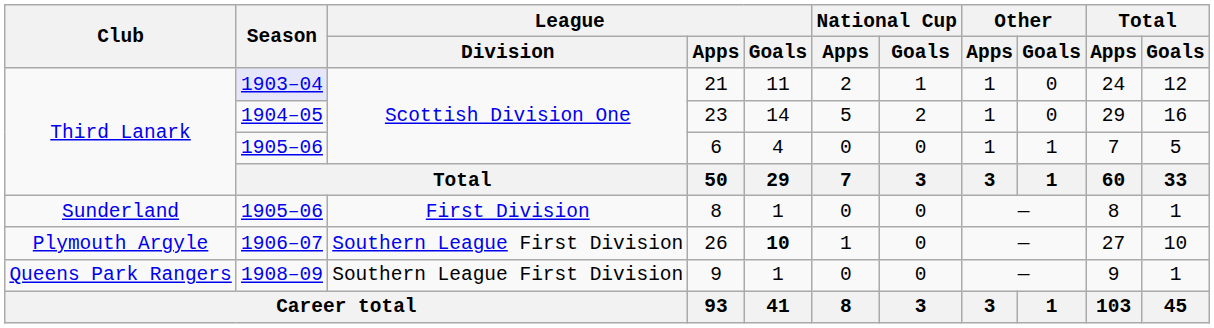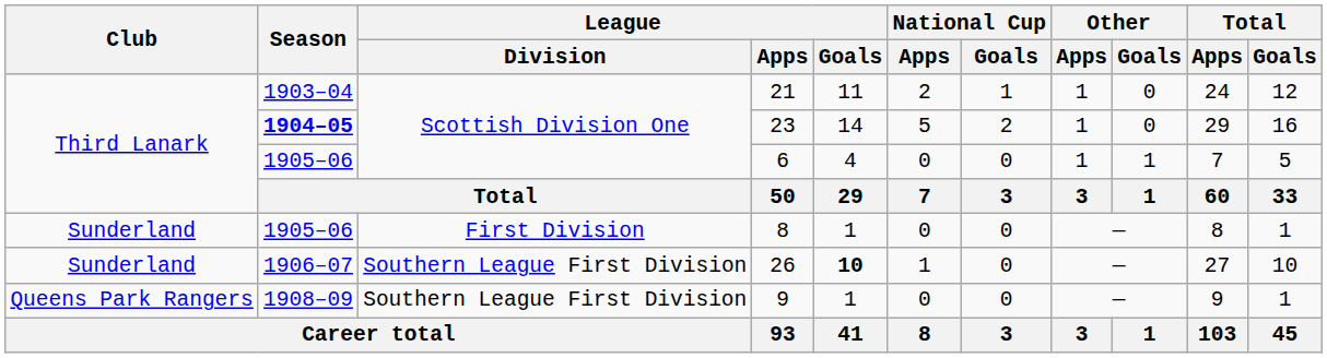 <table class="wikitable" style="text-align: center;">
 <tr>
 <th rowspan="2">Club</th>
 <th rowspan="2">Season</th>
 <th colspan="3">League</th>
 <th colspan="2">National Cup</th>
 <th colspan="2">Other</th>
 <th colspan="2">Total</th>
 </tr>
 <tr>
 <th>Division</th>
 <th>Apps</th>
 <th>Goals</th>
 <th>Apps</th>
 <th>Goals</th>
 <th>Apps</th>
 <th>Goals</th>
 <th>Apps</th>
 <th>Goals</th>
 </tr>
 <tr>
 <td rowspan="4"><a href='#'>Third Lanark</a></td>
-<td style="background: lavender;"><a href='#'>1903–04</a></td>
+<td><a href='#'>1903–04</a></td>
 <td rowspan="3"><a href='#'>Scottish Division One</a></td>
 <td>21</td>
 <td>11</td>
 <td>2</td>
 <td>1</td>
 <td>1</td>
 <td>0</td>
 <td>24</td>
 <td>12</td>
 </tr>
 <tr>
-<td><a href='#'>1904–05</a></td>
+<td><strong><a href='#'>1904–05</a></strong></td>
 <td>23</td>
 <td>14</td>
 <td>5</td>
 <td>2</td>
 <td>1</td>
 <td>0</td>
 <td>29</td>
 <td>16</td>
 </tr>
 <tr>
 <td><a href='#'>1905–06</a></td>
 <td>6</td>
 <td>4</td>
 <td>0</td>
 <td>0</td>
 <td>1</td>
 <td>1</td>
 <td>7</td>
 <td>5</td>
 </tr>
 <tr>
 <th colspan="2">Total</th>
 <th>50</th>
 <th>29</th>
 <th>7</th>
 <th>3</th>
 <th>3</th>
 <th>1</th>
 <th>60</th>
 <th>33</th>
 </tr>
 <tr>
 <td><a href='#'>Sunderland</a></td>
 <td><a href='#'>1905–06</a></td>
 <td><a href='#'>First Division</a></td>
 <td>8</td>
 <td>1</td>
 <td>0</td>
 <td>0</td>
 <td colspan="2">—</td>
 <td>8</td>
 <td>1</td>
 </tr>
 <tr>
-<td><a href='#'>Plymouth Argyle</a></td>
+<td><a href='#'>Sunderland</a></td>
 <td><a href='#'>1906–07</a></td>
 <td><a href='#'>Southern League</a> First Division</td>
 <td>26</td>
 <td><strong>10</strong></td>
 <td>1</td>
 <td>0</td>
 <td colspan="2">—</td>
 <td>27</td>
 <td>10</td>
 </tr>
 <tr>
 <td><a href='#'>Queens Park Rangers</a></td>
 <td><a href='#'>1908–09</a></td>
 <td>Southern League First Division</td>
 <td>9</td>
 <td>1</td>
 <td>0</td>
 <td>0</td>
 <td colspan="2">—</td>
 <td>9</td>
 <td>1</td>
 </tr>
 <tr>
 <th colspan="3">Career total</th>
 <th>93</th>
 <th>41</th>
 <th>8</th>
 <th>3</th>
 <th>3</th>
 <th>1</th>
 <th>103</th>
 <th>45</th>
 </tr>
 </table>
